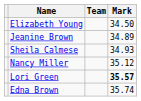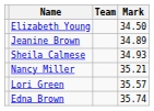 <table class=wikitable>
 <tr>
 <th></th>
 <th>Name</th>
 <th>Team</th>
 <th>Mark</th>
 </tr>
 <tr>
 <td></td>
 <td><a href='#'>Elizabeth Young</a></td>
 <td></td>
 <td>34.50 </td>
 </tr>
 <tr>
 <td></td>
 <td><a href='#'>Jeanine Brown</a></td>
 <td></td>
 <td>34.89</td>
 </tr>
 <tr>
 <td></td>
 <td><a href='#'>Sheila Calmese</a></td>
 <td></td>
 <td>34.93</td>
 </tr>
 <tr>
 <td></td>
 <td><a href='#'>Nancy Miller</a></td>
 <td></td>
-<td>35.12</td>
+<td>35.21</td>
 </tr>
 <tr>
 <td></td>
 <td><a href='#'>Lori Green</a></td>
 <td></td>
-<td><strong>35.57</strong></td>
+<td>35.57</td>
 </tr>
 <tr>
 <td></td>
 <td><a href='#'>Edna Brown</a></td>
 <td></td>
 <td>35.74</td>
 </tr>
 </table>
